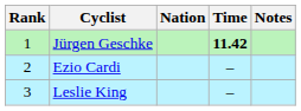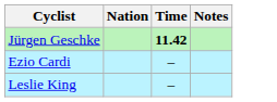 <table class="wikitable sortable" style="text-align:center">
 <tr>
-<th>Rank</th>
 <th>Cyclist</th>
 <th>Nation</th>
 <th>Time</th>
 <th>Notes</th>
 </tr>
 <tr bgcolor=bbf3bb>
-<td>1</td>
 <td align=left data-sort-value="Geschke, Jürgen"><a href='#'>Jürgen Geschke</a></td>
 <td align=left></td>
 <td><strong>11.42</strong></td>
 <td></td>
 </tr>
 <tr bgcolor=bbf3ff>
-<td>2</td>
 <td align=left data-sort-value="Cardi, Ezio"><a href='#'>Ezio Cardi</a></td>
 <td align=left></td>
 <td>–</td>
 <td></td>
 </tr>
 <tr bgcolor=bbf3ff>
-<td>3</td>
 <td align=left data-sort-value="King, Leslie"><a href='#'>Leslie King</a></td>
 <td align=left></td>
 <td>–</td>
 <td></td>
 </tr>
 </table>
